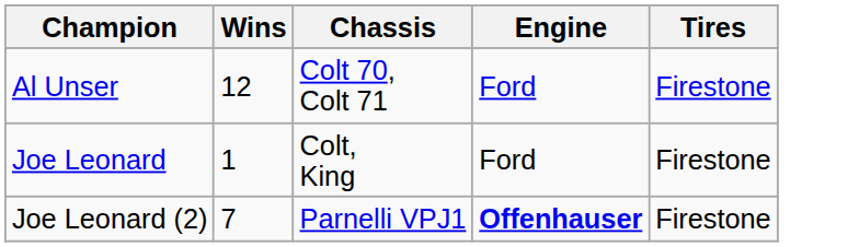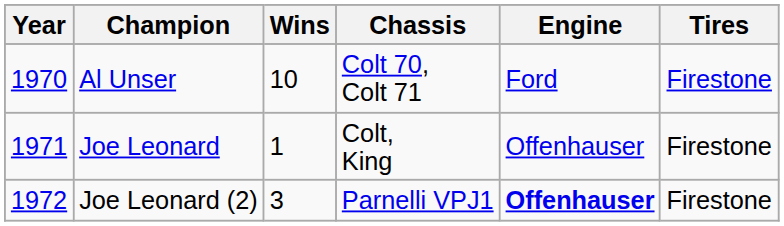 <table class="wikitable" style="font-size: 85%">
 <tr>
+<th><strong>Year</strong></th>
 <th><strong>Champion</strong></th>
 <th><strong>Wins</strong></th>
 <th><strong>Chassis</strong></th>
 <th><strong>Engine</strong></th>
 <th><strong>Tires</strong></th>
 </tr>
 <tr>
+<td><a href='#'>1970</a></td>
 <td> <a href='#'>Al Unser</a></td>
-<td>12</td>
+<td>10</td>
 <td><a href='#'>Colt 70</a>,<br> Colt 71</td>
 <td><a href='#'>Ford</a></td>
 <td><a href='#'>Firestone</a></td>
 </tr>
 <tr>
+<td><a href='#'>1971</a></td>
 <td> <a href='#'>Joe Leonard</a></td>
 <td>1</td>
 <td>Colt,<br> King</td>
-<td>Ford</td>
+<td><a href='#'>Offenhauser</a></td>
 <td>Firestone</td>
 </tr>
 <tr>
+<td><a href='#'>1972</a></td>
 <td> Joe Leonard (2)</td>
-<td>7</td>
+<td>3</td>
 <td><a href='#'>Parnelli VPJ1</a></td>
 <td><strong><a href='#'>Offenhauser</a></strong></td>
 <td>Firestone</td>
 </tr>
 </table>
